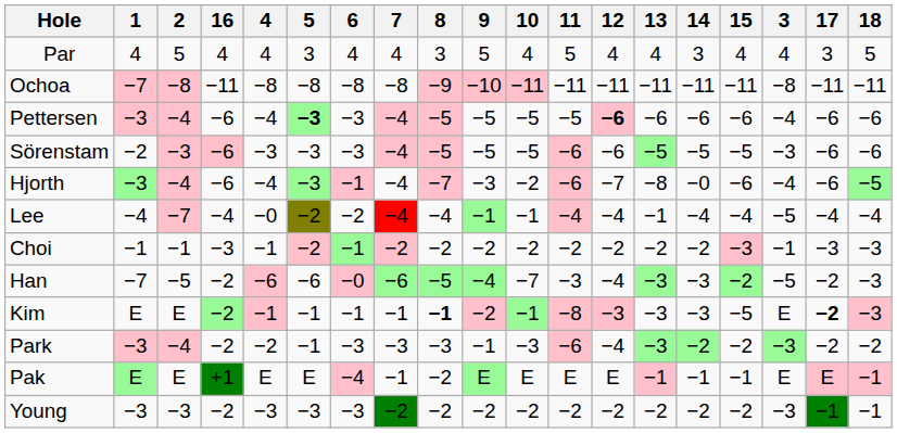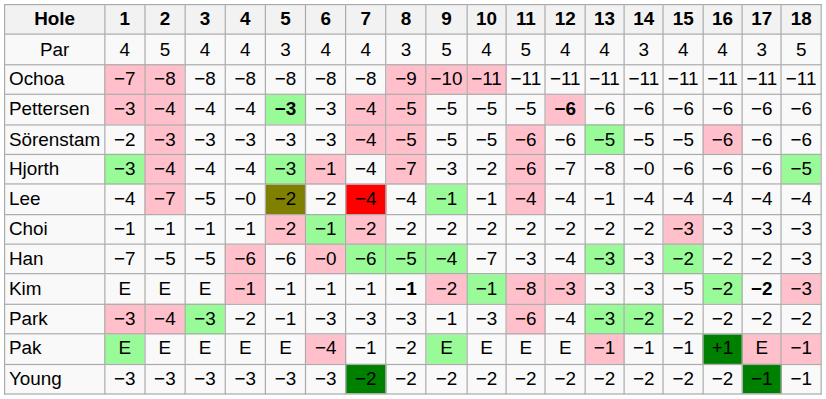 <table class="wikitable" style="text-align:center">
 <tr>
 <th>Hole</th>
 <th>  1  </th>
 <th>  2  </th>
-<th>16</th>
+<th>  3  </th>
 <th>  4  </th>
 <th>  5  </th>
 <th>  6  </th>
 <th>  7  </th>
 <th>  8  </th>
 <th>9</th>
 <th>10</th>
 <th>11</th>
 <th>12</th>
 <th>13</th>
 <th>14</th>
 <th>15</th>
-<th>  3  </th>
+<th>16</th>
 <th>17</th>
 <th>18</th>
 </tr>
 <tr>
 <td>Par</td>
 <td>4</td>
 <td>5</td>
 <td>4</td>
 <td>4</td>
 <td>3</td>
 <td>4</td>
 <td>4</td>
 <td>3</td>
 <td>5</td>
 <td>4</td>
 <td>5</td>
 <td>4</td>
 <td>4</td>
 <td>3</td>
 <td>4</td>
 <td>4</td>
 <td>3</td>
 <td>5</td>
 </tr>
 <tr>
 <td align=left> Ochoa</td>
 <td style="background: Pink;">−7</td>
 <td style="background: Pink;">−8</td>
-<td>−11</td>
+<td>−8</td>
 <td>−8</td>
 <td>−8</td>
 <td>−8</td>
 <td>−8</td>
 <td style="background: Pink;">−9</td>
 <td style="background: Pink;">−10</td>
 <td style="background: Pink;">−11</td>
 <td>−11</td>
 <td>−11</td>
 <td>−11</td>
 <td>−11</td>
 <td>−11</td>
-<td>−8</td>
+<td>−11</td>
 <td>−11</td>
 <td>−11</td>
 </tr>
 <tr>
 <td align=left> Pettersen</td>
 <td style="background: Pink;">−3</td>
 <td style="background: Pink;">−4</td>
-<td>−6</td>
+<td>−4</td>
 <td>−4</td>
 <td style="background: PaleGreen;"><strong>−3</strong></td>
 <td>−3</td>
 <td style="background: Pink;">−4</td>
 <td style="background: Pink;">−5</td>
 <td>−5</td>
 <td>−5</td>
 <td>−5</td>
 <td style="background: Pink;"><strong>−6</strong></td>
 <td>−6</td>
 <td>−6</td>
 <td>−6</td>
-<td>−4</td>
+<td>−6</td>
 <td>−6</td>
 <td>−6</td>
 </tr>
 <tr>
 <td align=left> Sörenstam</td>
 <td>−2</td>
 <td style="background: Pink;">−3</td>
-<td style="background: Pink;">−6</td>
+<td>−3</td>
 <td>−3</td>
 <td>−3</td>
 <td>−3</td>
 <td style="background: Pink;">−4</td>
 <td style="background: Pink;">−5</td>
 <td>−5</td>
 <td>−5</td>
 <td style="background: Pink;">−6</td>
 <td>−6</td>
 <td style="background: PaleGreen;">−5</td>
 <td>−5</td>
 <td>−5</td>
-<td>−3</td>
+<td style="background: Pink;">−6</td>
 <td>−6</td>
 <td>−6</td>
 </tr>
 <tr>
 <td align=left> Hjorth</td>
 <td style="background: PaleGreen;">−3</td>
 <td style="background: Pink;">−4</td>
-<td>−6</td>
+<td>−4</td>
 <td>−4</td>
 <td style="background: PaleGreen;">−3</td>
 <td style="background: Pink;">−1</td>
 <td>−4</td>
 <td style="background: Pink;">−7</td>
 <td>−3</td>
 <td>−2</td>
 <td style="background: Pink;">−6</td>
 <td>−7</td>
 <td>−8</td>
 <td>−0</td>
 <td>−6</td>
-<td>−4</td>
+<td>−6</td>
 <td>−6</td>
 <td style="background: PaleGreen;">−5</td>
 </tr>
 <tr>
 <td align=left> Lee</td>
 <td>−4</td>
 <td style="background: Pink;">−7</td>
-<td>−4</td>
+<td>−5</td>
 <td>−0</td>
 <td style="background: Olive;">−2</td>
 <td>−2</td>
 <td style="background: Red;">−4</td>
 <td>−4</td>
 <td style="background: PaleGreen;">−1</td>
 <td>−1</td>
 <td style="background: Pink;">−4</td>
 <td>−4</td>
 <td>−1</td>
 <td>−4</td>
 <td>−4</td>
-<td>−5</td>
+<td>−4</td>
 <td>−4</td>
 <td>−4</td>
 </tr>
 <tr>
 <td align=left> Choi</td>
 <td>−1</td>
 <td>−1</td>
-<td>−3</td>
+<td>−1</td>
 <td>−1</td>
 <td style="background: Pink;">−2</td>
 <td style="background: PaleGreen;">−1</td>
 <td style="background: Pink;">−2</td>
 <td>−2</td>
 <td>−2</td>
 <td>−2</td>
 <td>−2</td>
 <td>−2</td>
 <td>−2</td>
 <td>−2</td>
 <td style="background: Pink;">−3</td>
-<td>−1</td>
+<td>−3</td>
 <td>−3</td>
 <td>−3</td>
 </tr>
 <tr>
 <td align=left> Han</td>
 <td>−7</td>
 <td>−5</td>
-<td>−2</td>
+<td>−5</td>
 <td style="background: Pink;">−6</td>
 <td>−6</td>
 <td style="background: Pink;">−0</td>
 <td style="background: PaleGreen;">−6</td>
 <td style="background: PaleGreen;">−5</td>
 <td style="background: PaleGreen;">−4</td>
 <td>−7</td>
 <td>−3</td>
 <td>−4</td>
 <td style="background: PaleGreen;">−3</td>
 <td>−3</td>
 <td style="background: PaleGreen;">−2</td>
-<td>−5</td>
+<td>−2</td>
 <td>−2</td>
 <td>−3</td>
 </tr>
 <tr>
 <td align=left> Kim</td>
 <td>E</td>
 <td>E</td>
-<td style="background: PaleGreen;">−2</td>
+<td>E</td>
 <td style="background: Pink;">−1</td>
 <td>−1</td>
 <td>−1</td>
 <td>−1</td>
 <td><strong>−1</strong></td>
 <td style="background: Pink;">−2</td>
 <td style="background: PaleGreen;">−1</td>
 <td style="background: Pink;">−8</td>
 <td style="background: Pink;">−3</td>
 <td>−3</td>
 <td>−3</td>
 <td>−5</td>
-<td>E</td>
+<td style="background: PaleGreen;">−2</td>
 <td><strong>−2</strong></td>
 <td style="background: Pink;">−3</td>
 </tr>
 <tr>
 <td align=left> Park</td>
 <td style="background: pink;">−3</td>
 <td style="background: Pink;">−4</td>
-<td>−2</td>
+<td style="background: PaleGreen;">−3</td>
 <td>−2</td>
 <td>−1</td>
 <td>−3</td>
 <td>−3</td>
 <td>−3</td>
 <td>−1</td>
 <td>−3</td>
 <td style="background: Pink;">−6</td>
 <td>−4</td>
 <td style="background: PaleGreen;">−3</td>
 <td style="background: PaleGreen;">−2</td>
 <td>−2</td>
-<td style="background: PaleGreen;">−3</td>
+<td>−2</td>
 <td>−2</td>
 <td>−2</td>
 </tr>
 <tr>
 <td align=left> Pak</td>
 <td style="background: PaleGreen;">E</td>
 <td>E</td>
-<td style="background: Green;">+1</td>
+<td>E</td>
 <td>E</td>
 <td>E</td>
 <td style="background: Pink;">−4</td>
 <td>−1</td>
 <td>−2</td>
 <td style="background: PaleGreen;">E</td>
 <td>E</td>
 <td>E</td>
 <td>E</td>
 <td style="background: Pink;">−1</td>
 <td>−1</td>
 <td>−1</td>
-<td>E</td>
+<td style="background: Green;">+1</td>
 <td style="background: Pink;">E</td>
 <td style="background: Pink;">−1</td>
 </tr>
 <tr>
 <td align=left> Young</td>
 <td>−3</td>
 <td>−3</td>
-<td>−2</td>
+<td>−3</td>
 <td>−3</td>
 <td>−3</td>
 <td>−3</td>
 <td style="background:Green;">−2</td>
 <td>−2</td>
 <td>−2</td>
 <td>−2</td>
 <td>−2</td>
 <td>−2</td>
 <td>−2</td>
 <td>−2</td>
 <td>−2</td>
-<td>−3</td>
+<td>−2</td>
 <td style="background: Green;">−1</td>
 <td>−1</td>
 </tr>
 </table>
